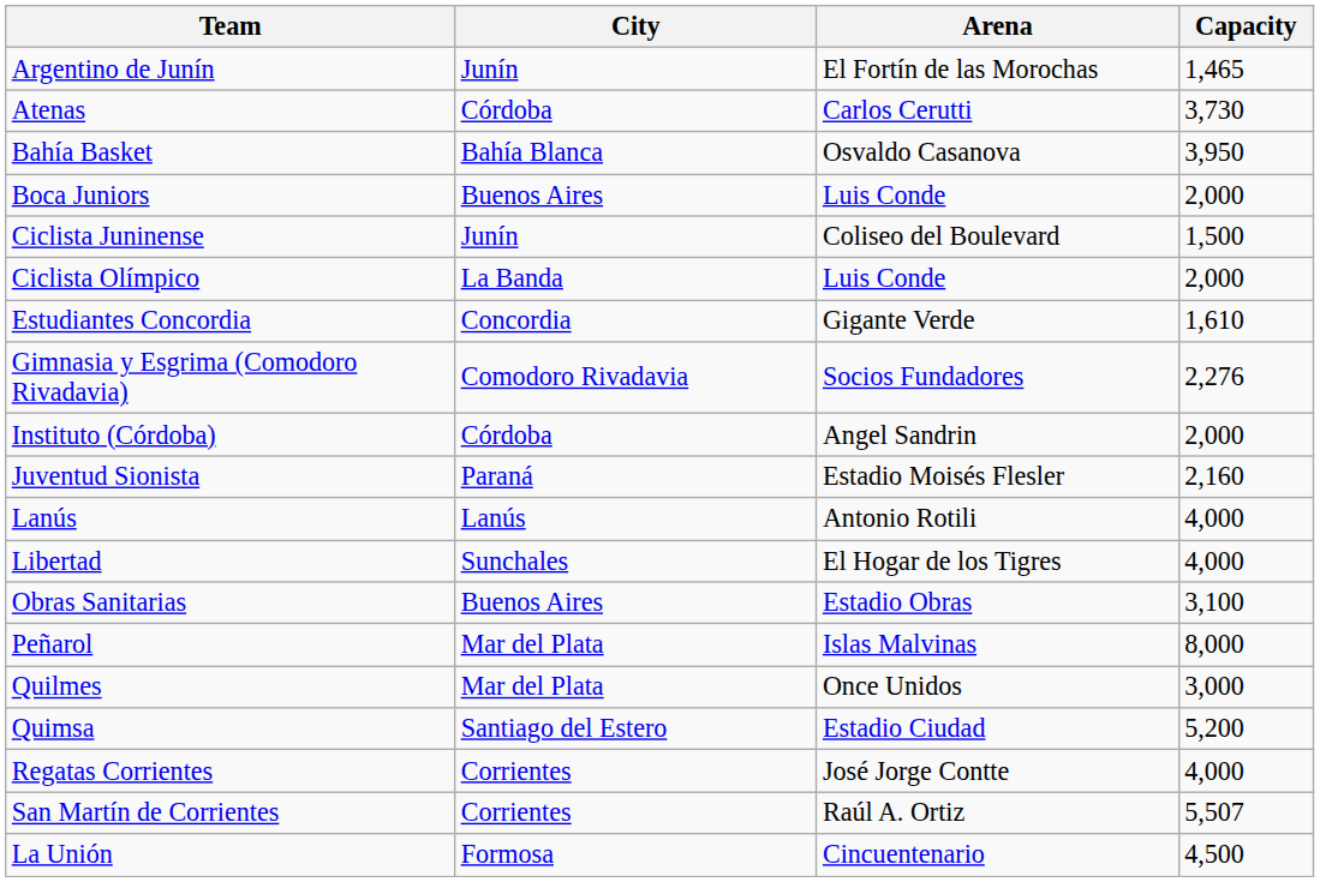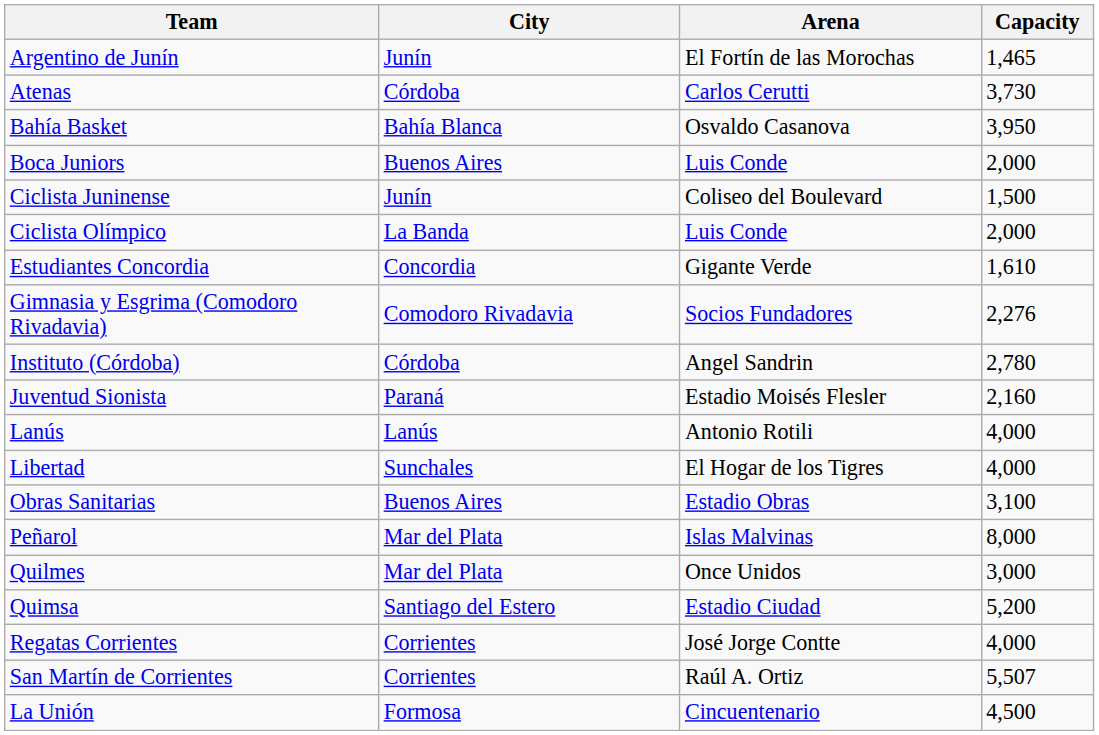 <table class="wikitable sortable" style="text-align:left" width="790">
 <tr>
 <th width=250px>Team</th>
 <th width=200px>City</th>
 <th width=200px>Arena</th>
 <th width=70px>Capacity</th>
 </tr>
 <tr>
 <td><a href='#'>Argentino de Junín</a></td>
 <td><a href='#'>Junín</a></td>
 <td>El Fortín de las Morochas</td>
 <td>1,465</td>
 </tr>
 <tr>
 <td><a href='#'>Atenas</a></td>
 <td><a href='#'>Córdoba</a></td>
 <td><a href='#'>Carlos Cerutti</a></td>
 <td>3,730</td>
 </tr>
 <tr>
 <td><a href='#'>Bahía Basket</a></td>
 <td><a href='#'>Bahía Blanca</a></td>
 <td>Osvaldo Casanova</td>
 <td>3,950</td>
 </tr>
 <tr>
 <td><a href='#'>Boca Juniors</a></td>
 <td><a href='#'>Buenos Aires</a></td>
 <td><a href='#'>Luis Conde</a></td>
 <td>2,000</td>
 </tr>
 <tr>
 <td><a href='#'>Ciclista Juninense</a></td>
 <td><a href='#'>Junín</a></td>
 <td>Coliseo del Boulevard</td>
 <td>1,500</td>
 </tr>
 <tr>
 <td><a href='#'>Ciclista Olímpico</a></td>
 <td><a href='#'>La Banda</a></td>
 <td><a href='#'>Luis Conde</a></td>
 <td>2,000</td>
 </tr>
 <tr>
 <td><a href='#'>Estudiantes Concordia</a></td>
 <td><a href='#'>Concordia</a></td>
 <td>Gigante Verde</td>
 <td>1,610</td>
 </tr>
 <tr>
 <td><a href='#'>Gimnasia y Esgrima (Comodoro Rivadavia)</a></td>
 <td><a href='#'>Comodoro Rivadavia</a></td>
 <td><a href='#'>Socios Fundadores</a></td>
 <td>2,276</td>
 </tr>
 <tr>
 <td><a href='#'>Instituto (Córdoba)</a></td>
 <td><a href='#'>Córdoba</a></td>
 <td>Angel Sandrin</td>
-<td>2,000</td>
+<td>2,780</td>
 </tr>
 <tr>
 <td><a href='#'>Juventud Sionista</a></td>
 <td><a href='#'>Paraná</a></td>
 <td>Estadio Moisés Flesler</td>
 <td>2,160</td>
 </tr>
 <tr>
 <td><a href='#'>Lanús</a></td>
 <td><a href='#'>Lanús</a></td>
 <td>Antonio Rotili</td>
 <td>4,000</td>
 </tr>
 <tr>
 <td><a href='#'>Libertad</a></td>
 <td><a href='#'>Sunchales</a></td>
 <td>El Hogar de los Tigres</td>
 <td>4,000</td>
 </tr>
 <tr>
 <td><a href='#'>Obras Sanitarias</a></td>
 <td><a href='#'>Buenos Aires</a></td>
 <td><a href='#'>Estadio Obras</a></td>
 <td>3,100</td>
 </tr>
 <tr>
 <td><a href='#'>Peñarol</a></td>
 <td><a href='#'>Mar del Plata</a></td>
 <td><a href='#'>Islas Malvinas</a></td>
 <td>8,000</td>
 </tr>
 <tr>
 <td><a href='#'>Quilmes</a></td>
 <td><a href='#'>Mar del Plata</a></td>
 <td>Once Unidos</td>
 <td>3,000</td>
 </tr>
 <tr>
 <td><a href='#'>Quimsa</a></td>
 <td><a href='#'>Santiago del Estero</a></td>
 <td><a href='#'>Estadio Ciudad</a></td>
 <td>5,200</td>
 </tr>
 <tr>
 <td><a href='#'>Regatas Corrientes</a></td>
 <td><a href='#'>Corrientes</a></td>
 <td>José Jorge Contte</td>
 <td>4,000</td>
 </tr>
 <tr>
 <td><a href='#'>San Martín de Corrientes</a></td>
 <td><a href='#'>Corrientes</a></td>
 <td>Raúl A. Ortiz</td>
 <td>5,507</td>
 </tr>
 <tr>
 <td><a href='#'>La Unión</a></td>
 <td><a href='#'>Formosa</a></td>
 <td><a href='#'>Cincuentenario</a></td>
 <td>4,500</td>
 </tr>
 </table>
